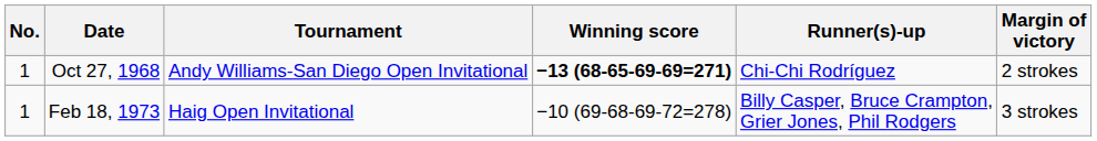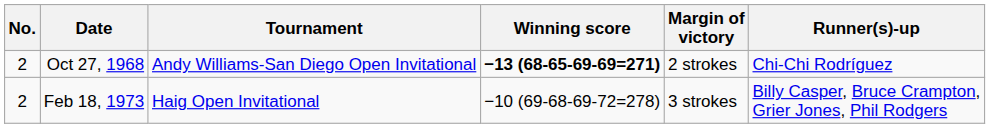 <table class="wikitable" style="font-size:95%;">
 <tr>
 <th>No.</th>
 <th>Date</th>
 <th>Tournament</th>
 <th>Winning score</th>
+<th>Margin of<br>victory</th>
 <th>Runner(s)-up</th>
-<th>Margin of<br>victory</th>
 </tr>
 <tr>
-<td align=center>1</td>
+<td align=center>2</td>
 <td align=right>Oct 27, <a href='#'>1968</a></td>
 <td><a href='#'>Andy Williams-San Diego Open Invitational</a></td>
 <td><strong>−13 (68-65-69-69=271)</strong></td>
+<td>2 strokes</td>
 <td> <a href='#'>Chi-Chi Rodríguez</a></td>
-<td>2 strokes</td>
 </tr>
 <tr>
-<td align=center>1</td>
+<td align=center>2</td>
 <td align=right>Feb 18, <a href='#'>1973</a></td>
 <td><a href='#'>Haig Open Invitational</a></td>
 <td>−10 (69-68-69-72=278)</td>
+<td>3 strokes</td>
 <td> <a href='#'>Billy Casper</a>,  <a href='#'>Bruce Crampton</a>,<br> <a href='#'>Grier Jones</a>,  <a href='#'>Phil Rodgers</a></td>
-<td>3 strokes</td>
 </tr>
 </table>
